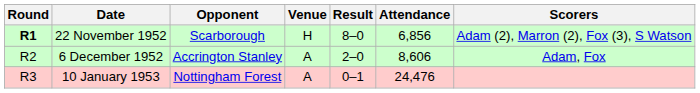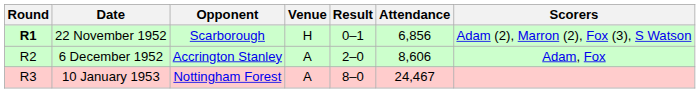 <table class="wikitable" style="font-size:100%; text-align:center">
 <tr>
 <th>Round</th>
 <th>Date</th>
 <th>Opponent</th>
 <th>Venue</th>
 <th>Result</th>
 <th>Attendance</th>
 <th>Scorers</th>
 </tr>
 <tr style="background-color: #CCFFCC;">
 <td><strong>R1</strong></td>
 <td>22 November 1952</td>
 <td><a href='#'>Scarborough</a></td>
 <td>H</td>
-<td>8–0</td>
+<td>0–1</td>
 <td>6,856</td>
 <td><a href='#'>Adam</a> (2), <a href='#'>Marron</a> (2), <a href='#'>Fox</a> (3), <a href='#'>S Watson</a></td>
 </tr>
 <tr style="background-color: #CCFFCC;">
 <td>R2</td>
 <td>6 December 1952</td>
 <td><a href='#'>Accrington Stanley</a></td>
 <td>A</td>
 <td>2–0</td>
 <td>8,606</td>
 <td><a href='#'>Adam</a>, <a href='#'>Fox</a></td>
 </tr>
 <tr style="background-color: #FFCCCC;">
 <td>R3</td>
 <td>10 January 1953</td>
 <td><a href='#'>Nottingham Forest</a></td>
 <td>A</td>
-<td>0–1</td>
-<td>24,476</td>
+<td>8–0</td>
+<td>24,467</td>
 <td></td>
 </tr>
 </table>
